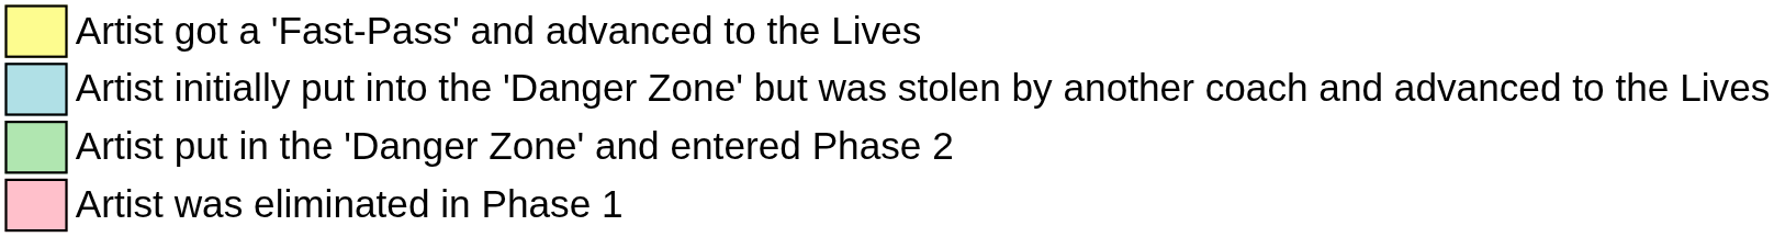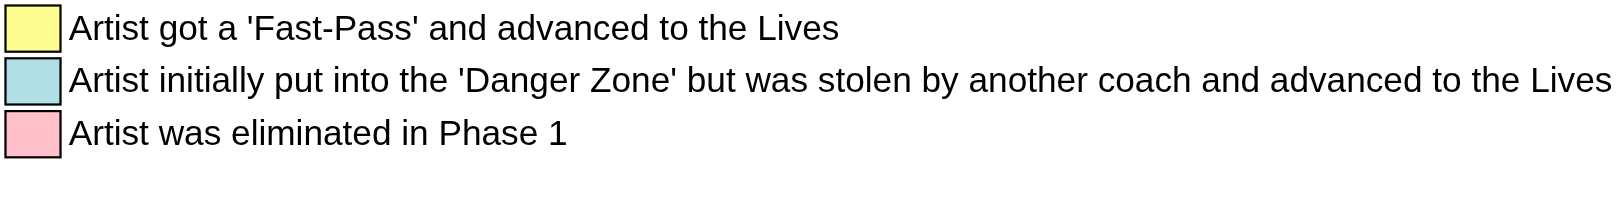 <table class="toccolours" style="font-size: 100%">
 <tr>
 <td style="background:#fdfc8f; border:1px solid black">     </td>
 <td>Artist got a 'Fast-Pass' and advanced to the Lives</td>
 </tr>
 <tr>
 <td style="background:#b0e0e6; border:1px solid black">     </td>
 <td>Artist initially put into the 'Danger Zone' but was stolen by another coach and advanced to the Lives</td>
 </tr>
 <tr>
-<td style="background:#b0e6b0; border:1px solid black">     </td>
-<td>Artist put in the 'Danger Zone' and entered Phase 2</td>
-</tr>
-<tr>
 <td style="background: pink; border:1px solid black">     </td>
 <td>Artist was eliminated in Phase 1</td>
 </tr>
 </table>
